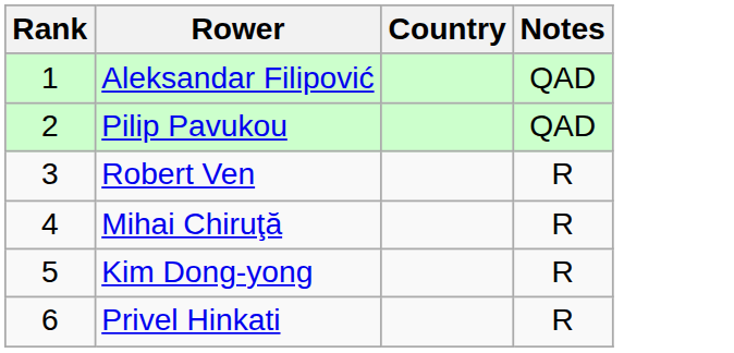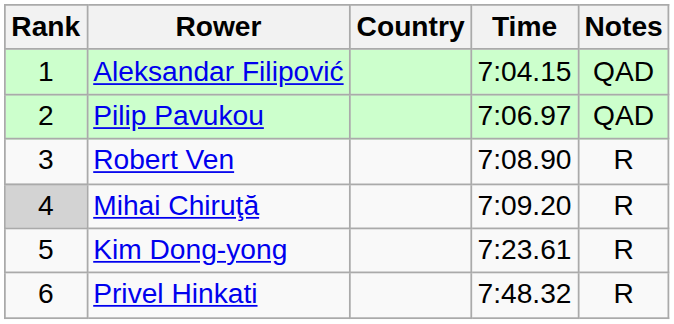 <table class="wikitable" style="text-align:center">
 <tr>
 <th>Rank</th>
 <th>Rower</th>
 <th>Country</th>
+<th>Time</th>
 <th>Notes</th>
 </tr>
 <tr bgcolor=ccffcc>
 <td>1</td>
 <td align="left"><a href='#'>Aleksandar Filipović</a></td>
 <td align="left"></td>
+<td>7:04.15</td>
 <td>QAD</td>
 </tr>
 <tr bgcolor=ccffcc>
 <td>2</td>
 <td align="left"><a href='#'>Pilip Pavukou</a></td>
 <td align="left"></td>
+<td>7:06.97</td>
 <td>QAD</td>
 </tr>
 <tr>
 <td>3</td>
 <td align="left"><a href='#'>Robert Ven</a></td>
 <td align="left"></td>
+<td>7:08.90</td>
 <td>R</td>
 </tr>
 <tr>
-<td>4</td>
+<td style="background: lightgrey;">4</td>
 <td align="left"><a href='#'>Mihai Chiruţă</a></td>
 <td align="left"></td>
+<td>7:09.20</td>
 <td>R</td>
 </tr>
 <tr>
 <td>5</td>
 <td align="left"><a href='#'>Kim Dong-yong</a></td>
 <td align="left"></td>
+<td>7:23.61</td>
 <td>R</td>
 </tr>
 <tr>
 <td>6</td>
 <td align="left"><a href='#'>Privel Hinkati</a></td>
 <td align="left"></td>
+<td>7:48.32</td>
 <td>R</td>
 </tr>
 </table>
